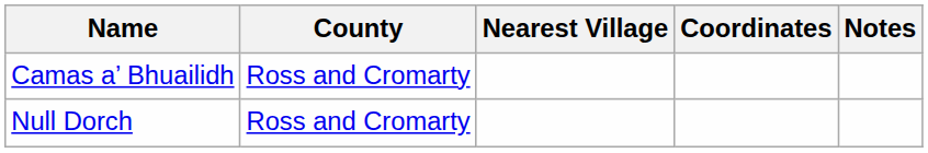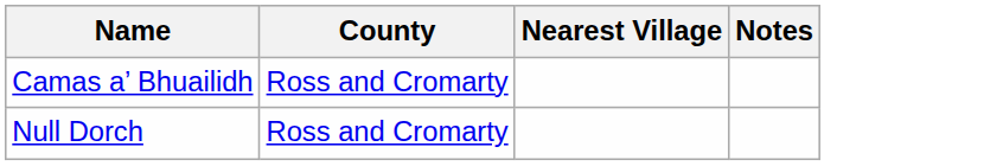 <table class="wikitable sortable" style="table-layout:fixed;background-color:#FEFEFE;font-size:95%;padding:0.30em;line-height:1.35em;">
 <tr>
 <th scope="col">Name</th>
 <th scope="col">County</th>
 <th scope="col">Nearest Village</th>
-<th scope="col" data-sort-type="number">Coordinates</th>
 <th scope="col">Notes</th>
 </tr>
 <tr>
 <td><a href='#'>Camas a’ Bhuailidh</a></td>
 <td><a href='#'>Ross and Cromarty</a></td>
-<td></td>
 <td></td>
 <td></td>
 </tr>
 <tr>
 <td><a href='#'>Null Dorch</a></td>
 <td><a href='#'>Ross and Cromarty</a></td>
 <td></td>
 <td></td>
-<td></td>
 </tr>
 </table>
